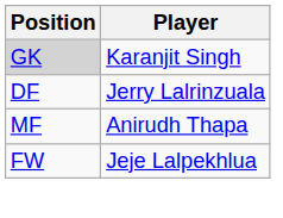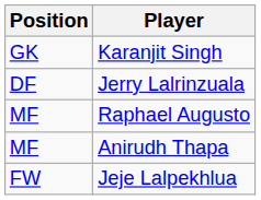 <table class="wikitable sortable">
 <tr>
 <th>Position</th>
 <th>Player</th>
 </tr>
 <tr>
-<td style="background: lightgrey;"><a href='#'>GK</a></td>
+<td><a href='#'>GK</a></td>
 <td> <a href='#'>Karanjit Singh</a></td>
 </tr>
 <tr>
 <td><a href='#'>DF</a></td>
 <td> <a href='#'>Jerry Lalrinzuala</a></td>
+</tr>
+<tr>
+<td><a href='#'>MF</a></td>
+<td> <a href='#'>Raphael Augusto</a></td>
 </tr>
 <tr>
 <td><a href='#'>MF</a></td>
 <td> <a href='#'>Anirudh Thapa</a></td>
 </tr>
 <tr>
 <td><a href='#'>FW</a></td>
 <td> <a href='#'>Jeje Lalpekhlua</a></td>
 </tr>
 </table>
